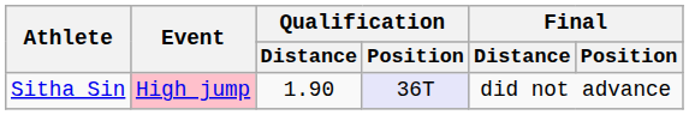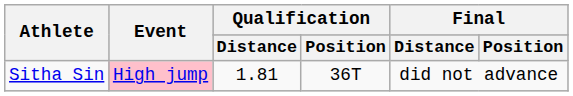 <table class=wikitable style="font-size:90%">
 <tr>
 <th rowspan="2">Athlete</th>
 <th rowspan="2">Event</th>
 <th colspan="2">Qualification</th>
 <th colspan="2">Final</th>
 </tr>
 <tr style="font-size:95%">
 <th>Distance</th>
 <th>Position</th>
 <th>Distance</th>
 <th>Position</th>
 </tr>
 <tr align=center>
 <td align=left><a href='#'>Sitha Sin</a></td>
 <td align=left style="background: pink;"><a href='#'>High jump</a></td>
-<td>1.90</td>
-<td style="background: lavender;">36T</td>
+<td>1.81</td>
+<td>36T</td>
 <td colspan=2>did not advance</td>
 </tr>
 </table>
